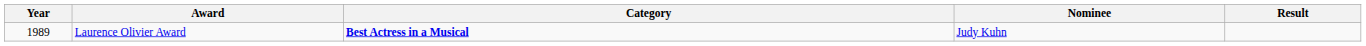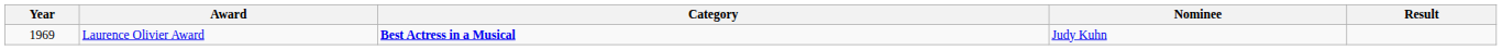 <table class="wikitable" width="95%">
 <tr>
 <th width="5%">Year</th>
 <th width="20%">Award</th>
 <th width="45%">Category</th>
 <th width="20%">Nominee</th>
 <th width="10%">Result</th>
 </tr>
 <tr>
-<td align="center">1989</td>
+<td align="center">1969</td>
 <td><a href='#'>Laurence Olivier Award</a></td>
 <td><strong><a href='#'>Best Actress in a Musical</a></strong></td>
 <td><a href='#'>Judy Kuhn</a></td>
 <td></td>
 </tr>
 </table>
